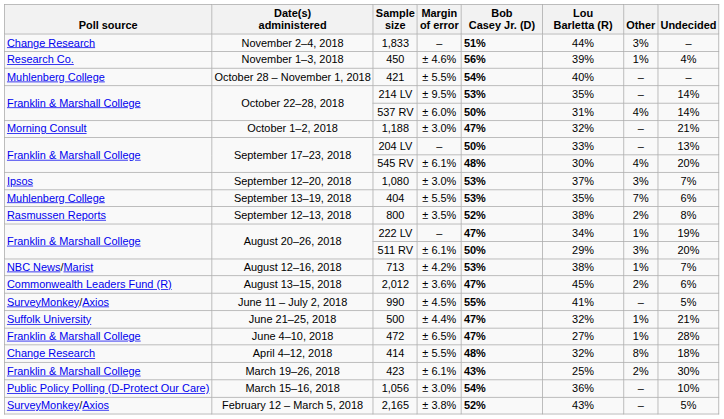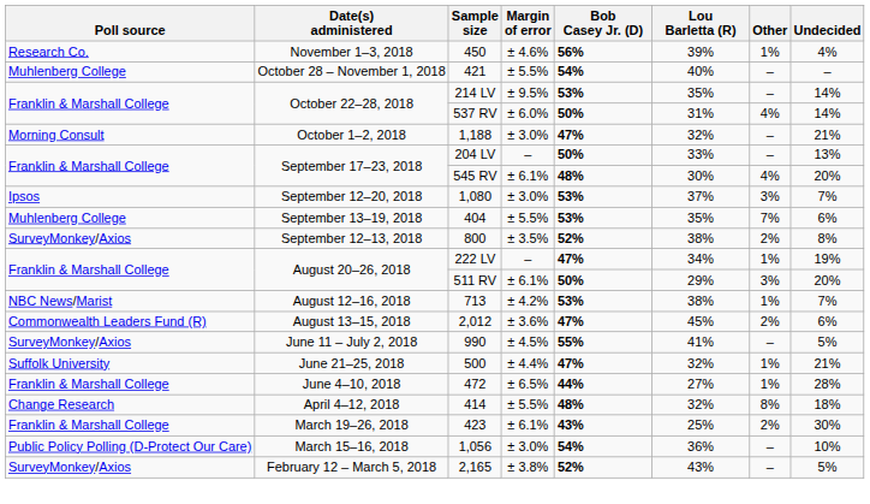 <table class="wikitable" style="font-size:90%;">
 <tr valign=bottom>
 <th>Poll source</th>
 <th>Date(s)<br>administered</th>
 <th>Sample<br>size</th>
 <th>Margin<br>of error</th>
 <th style="width:100px;">Bob<br>Casey Jr. (D)</th>
 <th style="width:100px;">Lou<br>Barletta (R)</th>
 <th>Other</th>
 <th>Undecided</th>
-</tr>
-<tr>
-<td><a href='#'>Change Research</a></td>
-<td align=center>November 2–4, 2018</td>
-<td align=center>1,833</td>
-<td align=center>–</td>
-<td><strong>51%</strong></td>
-<td align=center>44%</td>
-<td align=center>3%</td>
-<td align=center>–</td>
 </tr>
 <tr>
 <td><a href='#'>Research Co.</a></td>
 <td align=center>November 1–3, 2018</td>
 <td align=center>450</td>
 <td align=center>± 4.6%</td>
 <td><strong>56%</strong></td>
 <td align=center>39%</td>
 <td align=center>1%</td>
 <td align=center>4%</td>
 </tr>
 <tr>
 <td><a href='#'>Muhlenberg College</a></td>
 <td align=center>October 28 – November 1, 2018</td>
 <td align=center>421</td>
 <td align=center>± 5.5%</td>
 <td><strong>54%</strong></td>
 <td align=center>40%</td>
 <td align=center>–</td>
 <td align=center>–</td>
 </tr>
 <tr>
 <td rowspan=2><a href='#'>Franklin & Marshall College</a></td>
 <td rowspan=2 align=center>October 22–28, 2018</td>
 <td align=center>214 LV</td>
 <td align=center>± 9.5%</td>
 <td><strong>53%</strong></td>
 <td align=center>35%</td>
 <td align=center>–</td>
 <td align=center>14%</td>
 </tr>
 <tr>
 <td align=center>537 RV</td>
 <td align=center>± 6.0%</td>
 <td><strong>50%</strong></td>
 <td align=center>31%</td>
 <td align=center>4%</td>
 <td align=center>14%</td>
 </tr>
 <tr>
 <td><a href='#'>Morning Consult</a></td>
 <td align=center>October 1–2, 2018</td>
 <td align=center>1,188</td>
 <td align=center>± 3.0%</td>
 <td><strong>47%</strong></td>
 <td align=center>32%</td>
 <td align=center>–</td>
 <td align=center>21%</td>
 </tr>
 <tr>
 <td rowspan=2><a href='#'>Franklin & Marshall College</a></td>
 <td rowspan=2 align=center>September 17–23, 2018</td>
 <td align=center>204 LV</td>
 <td align=center>–</td>
 <td><strong>50%</strong></td>
 <td align=center>33%</td>
 <td align=center>–</td>
 <td align=center>13%</td>
 </tr>
 <tr>
 <td align=center>545 RV</td>
 <td align=center>± 6.1%</td>
 <td><strong>48%</strong></td>
 <td align=center>30%</td>
 <td align=center>4%</td>
 <td align=center>20%</td>
 </tr>
 <tr>
 <td><a href='#'>Ipsos</a></td>
 <td align=center>September 12–20, 2018</td>
 <td align=center>1,080</td>
 <td align=center>± 3.0%</td>
 <td><strong>53%</strong></td>
 <td align=center>37%</td>
 <td align=center>3%</td>
 <td align=center>7%</td>
 </tr>
 <tr>
 <td><a href='#'>Muhlenberg College</a></td>
 <td align=center>September 13–19, 2018</td>
 <td align=center>404</td>
 <td align=center>± 5.5%</td>
 <td><strong>53%</strong></td>
 <td align=center>35%</td>
 <td align=center>7%</td>
 <td align=center>6%</td>
 </tr>
 <tr>
-<td><a href='#'>Rasmussen Reports</a></td>
+<td><a href='#'>SurveyMonkey</a>/<a href='#'>Axios</a></td>
 <td align=center>September 12–13, 2018</td>
 <td align=center>800</td>
 <td align=center>± 3.5%</td>
 <td><strong>52%</strong></td>
 <td align=center>38%</td>
 <td align=center>2%</td>
 <td align=center>8%</td>
 </tr>
 <tr>
 <td rowspan=2><a href='#'>Franklin & Marshall College</a></td>
 <td rowspan=2 align=center>August 20–26, 2018</td>
 <td align=center>222 LV</td>
 <td align=center>–</td>
 <td><strong>47%</strong></td>
 <td align=center>34%</td>
 <td align=center>1%</td>
 <td align=center>19%</td>
 </tr>
 <tr>
 <td align=center>511 RV</td>
 <td align=center>± 6.1%</td>
 <td><strong>50%</strong></td>
 <td align=center>29%</td>
 <td align=center>3%</td>
 <td align=center>20%</td>
 </tr>
 <tr>
 <td><a href='#'>NBC News</a>/<a href='#'>Marist</a></td>
 <td align=center>August 12–16, 2018</td>
 <td align=center>713</td>
 <td align=center>± 4.2%</td>
 <td><strong>53%</strong></td>
 <td align=center>38%</td>
 <td align=center>1%</td>
 <td align=center>7%</td>
 </tr>
 <tr>
 <td><a href='#'>Commonwealth Leaders Fund (R)</a></td>
 <td align=center>August 13–15, 2018</td>
 <td align=center>2,012</td>
 <td align=center>± 3.6%</td>
 <td><strong>47%</strong></td>
 <td align=center>45%</td>
 <td align=center>2%</td>
 <td align=center>6%</td>
 </tr>
 <tr>
 <td><a href='#'>SurveyMonkey</a>/<a href='#'>Axios</a></td>
 <td align=center>June 11 – July 2, 2018</td>
 <td align=center>990</td>
 <td align=center>± 4.5%</td>
 <td><strong>55%</strong></td>
 <td align=center>41%</td>
 <td align=center>–</td>
 <td align=center>5%</td>
 </tr>
 <tr>
 <td><a href='#'>Suffolk University</a></td>
 <td align=center>June 21–25, 2018</td>
 <td align=center>500</td>
 <td align=center>± 4.4%</td>
 <td><strong>47%</strong></td>
 <td align=center>32%</td>
 <td align=center>1%</td>
 <td align=center>21%</td>
 </tr>
 <tr>
 <td><a href='#'>Franklin & Marshall College</a></td>
 <td align=center>June 4–10, 2018</td>
 <td align=center>472</td>
 <td align=center>± 6.5%</td>
-<td><strong>47%</strong></td>
+<td><strong>44%</strong></td>
 <td align=center>27%</td>
 <td align=center>1%</td>
 <td align=center>28%</td>
 </tr>
 <tr>
 <td><a href='#'>Change Research</a></td>
 <td align=center>April 4–12, 2018</td>
 <td align=center>414</td>
 <td align=center>± 5.5%</td>
 <td><strong>48%</strong></td>
 <td align=center>32%</td>
 <td align=center>8%</td>
 <td align=center>18%</td>
 </tr>
 <tr>
 <td><a href='#'>Franklin & Marshall College</a></td>
 <td align=center>March 19–26, 2018</td>
 <td align=center>423</td>
 <td align=center>± 6.1%</td>
 <td><strong>43%</strong></td>
 <td align=center>25%</td>
 <td align=center>2%</td>
 <td align=center>30%</td>
 </tr>
 <tr>
 <td><a href='#'>Public Policy Polling (D-Protect Our Care)</a></td>
 <td align=center>March 15–16, 2018</td>
 <td align=center>1,056</td>
 <td align=center>± 3.0%</td>
 <td><strong>54%</strong></td>
 <td align=center>36%</td>
 <td align=center>–</td>
 <td align=center>10%</td>
 </tr>
 <tr>
 <td><a href='#'>SurveyMonkey</a>/<a href='#'>Axios</a></td>
 <td align=center>February 12 – March 5, 2018</td>
 <td align=center>2,165</td>
 <td align=center>± 3.8%</td>
 <td><strong>52%</strong></td>
 <td align=center>43%</td>
 <td align=center>–</td>
 <td align=center>5%</td>
 </tr>
 </table>
